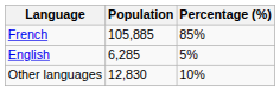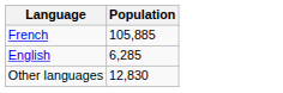 <table class="wikitable">
 <tr>
 <th>Language</th>
 <th>Population</th>
-<th>Percentage (%)</th>
 </tr>
 <tr>
 <td><a href='#'>French</a></td>
 <td>105,885</td>
-<td>85%</td>
 </tr>
 <tr>
 <td><a href='#'>English</a></td>
 <td>6,285</td>
-<td>5%</td>
 </tr>
 <tr>
 <td>Other languages</td>
 <td>12,830</td>
-<td>10%</td>
 </tr>
 </table>
